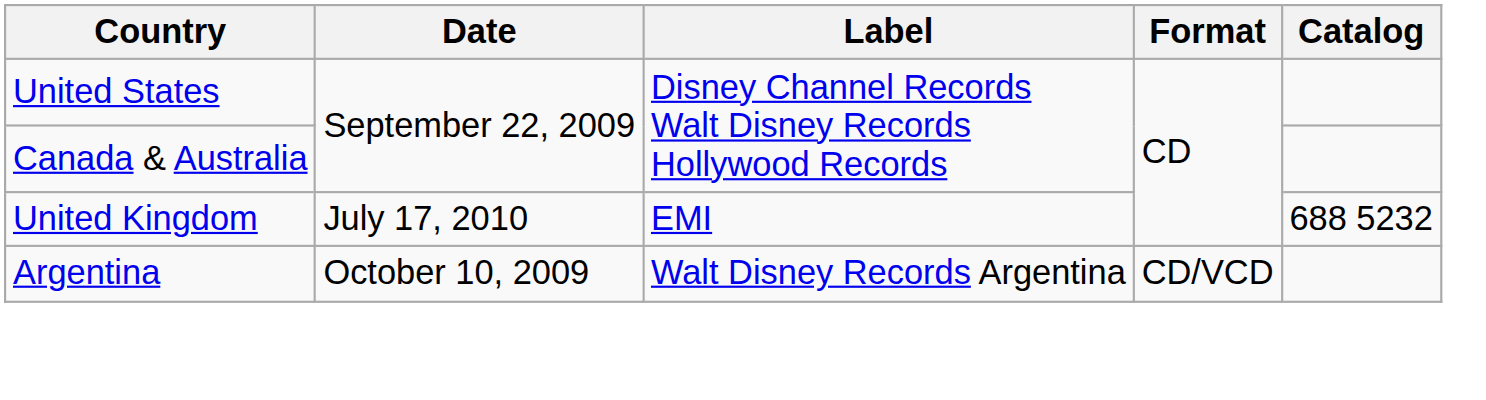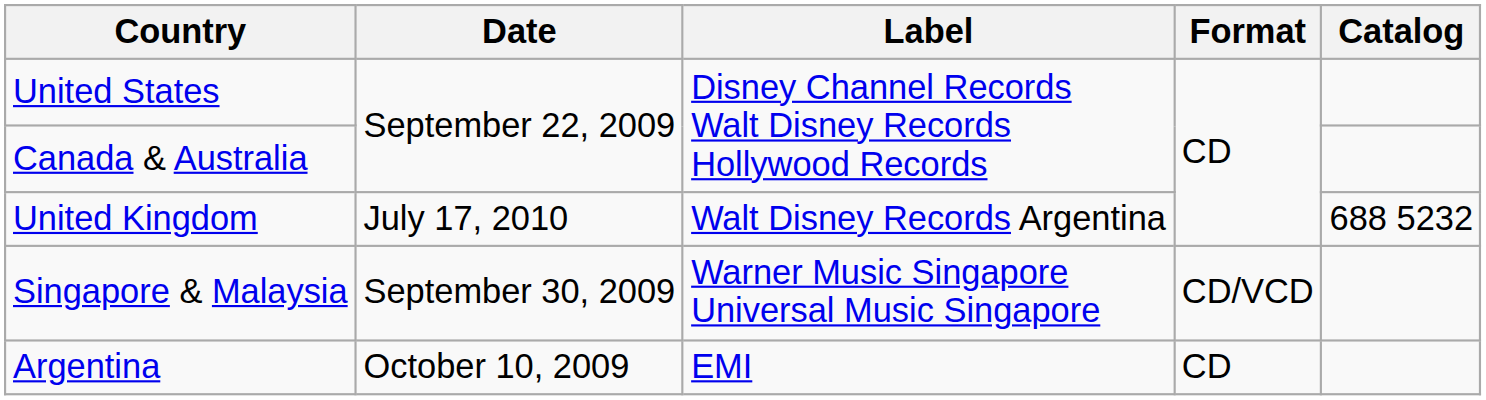 <table class="wikitable">
 <tr>
 <th>Country</th>
 <th>Date</th>
 <th>Label</th>
 <th>Format</th>
 <th>Catalog</th>
 </tr>
 <tr>
 <td><a href='#'>United States</a></td>
 <td rowspan="2">September 22, 2009</td>
 <td rowspan="2"><a href='#'>Disney Channel Records</a><br><a href='#'>Walt Disney Records</a><br><a href='#'>Hollywood Records</a></td>
 <td rowspan="3">CD</td>
 <td></td>
 </tr>
 <tr>
 <td><a href='#'>Canada</a> & <a href='#'>Australia</a></td>
 <td></td>
 </tr>
 <tr>
 <td><a href='#'>United Kingdom</a></td>
 <td>July 17, 2010</td>
-<td><a href='#'>EMI</a></td>
+<td><a href='#'>Walt Disney Records</a> Argentina</td>
 <td>688 5232</td>
+</tr>
+<tr>
+<td><a href='#'>Singapore</a> & <a href='#'>Malaysia</a></td>
+<td>September 30, 2009</td>
+<td><a href='#'>Warner Music Singapore</a><br><a href='#'>Universal Music Singapore</a></td>
+<td rowspan"1">CD/VCD</td>
+<td></td>
 </tr>
 <tr>
 <td><a href='#'>Argentina</a></td>
 <td>October 10, 2009</td>
-<td><a href='#'>Walt Disney Records</a> Argentina</td>
-<td rowspan"1">CD/VCD</td>
+<td><a href='#'>EMI</a></td>
+<td>CD</td>
 <td></td>
 </tr>
 </table>
